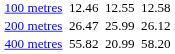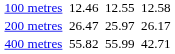 <table>
 <tr>
 <td><a href='#'>100 metres</a></td>
 <td></td>
 <td>12.46</td>
 <td></td>
 <td>12.55</td>
 <td></td>
 <td>12.58</td>
 </tr>
 <tr>
 <td><a href='#'>200 metres</a></td>
 <td></td>
 <td>26.47</td>
 <td></td>
-<td>25.99</td>
+<td>25.97</td>
 <td></td>
-<td>26.12</td>
+<td>26.17</td>
 </tr>
 <tr>
 <td><a href='#'>400 metres</a></td>
 <td></td>
 <td>55.82</td>
 <td></td>
-<td>20.99</td>
+<td>55.99</td>
 <td></td>
-<td>58.20</td>
+<td>42.71</td>
 </tr>
 </table>
